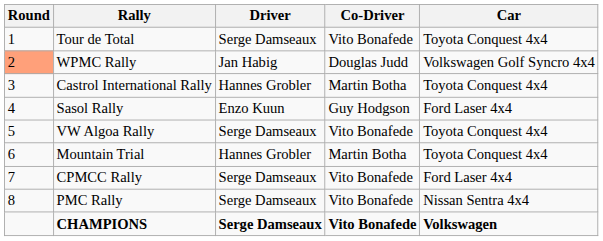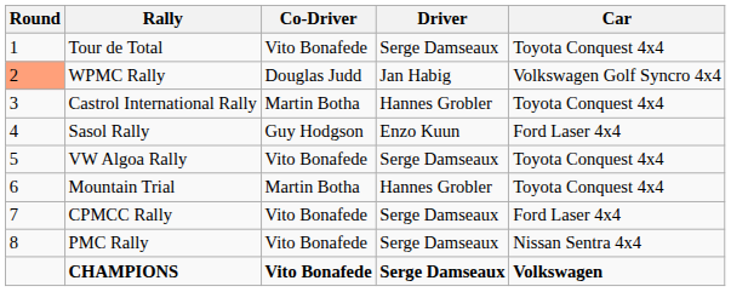 <table class="wikitable">
 <tr>
 <th>Round</th>
 <th>Rally</th>
+<th>Co-Driver</th>
 <th>Driver</th>
-<th>Co-Driver</th>
 <th>Car</th>
 </tr>
 <tr>
 <td>1</td>
 <td>Tour de Total</td>
+<td>Vito Bonafede</td>
 <td>Serge Damseaux</td>
-<td>Vito Bonafede</td>
 <td>Toyota Conquest 4x4</td>
 </tr>
 <tr>
 <td style="background: lightsalmon;">2</td>
 <td>WPMC Rally</td>
+<td>Douglas Judd</td>
 <td>Jan Habig</td>
-<td>Douglas Judd</td>
 <td>Volkswagen Golf Syncro 4x4</td>
 </tr>
 <tr>
 <td>3</td>
 <td>Castrol International Rally</td>
+<td>Martin Botha</td>
 <td>Hannes Grobler</td>
-<td>Martin Botha</td>
 <td>Toyota Conquest 4x4</td>
 </tr>
 <tr>
 <td>4</td>
 <td>Sasol Rally</td>
+<td>Guy Hodgson</td>
 <td>Enzo Kuun</td>
-<td>Guy Hodgson</td>
 <td>Ford Laser 4x4</td>
 </tr>
 <tr>
 <td>5</td>
 <td>VW Algoa Rally</td>
+<td>Vito Bonafede</td>
 <td>Serge Damseaux</td>
-<td>Vito Bonafede</td>
 <td>Toyota Conquest 4x4</td>
 </tr>
 <tr>
 <td>6</td>
 <td>Mountain Trial</td>
+<td>Martin Botha</td>
 <td>Hannes Grobler</td>
-<td>Martin Botha</td>
 <td>Toyota Conquest 4x4</td>
 </tr>
 <tr>
 <td>7</td>
 <td>CPMCC Rally</td>
+<td>Vito Bonafede</td>
 <td>Serge Damseaux</td>
-<td>Vito Bonafede</td>
 <td>Ford Laser 4x4</td>
 </tr>
 <tr>
 <td>8</td>
 <td>PMC Rally</td>
+<td>Vito Bonafede</td>
 <td>Serge Damseaux</td>
-<td>Vito Bonafede</td>
 <td>Nissan Sentra 4x4</td>
 </tr>
 <tr>
 <td></td>
 <td><strong>CHAMPIONS</strong></td>
+<td><strong>Vito Bonafede</strong></td>
 <td><strong>Serge Damseaux</strong></td>
-<td><strong>Vito Bonafede</strong></td>
 <td><strong>Volkswagen</strong></td>
 </tr>
 </table>
